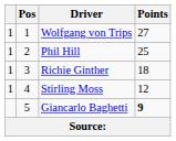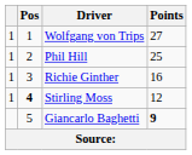 <table class="wikitable" style="font-size: 95%;">
 <tr>
 <th></th>
 <th>Pos</th>
 <th>Driver</th>
 <th>Points</th>
 </tr>
 <tr>
 <td align="left"> 1</td>
 <td align="center">1</td>
 <td> <a href='#'>Wolfgang von Trips</a></td>
 <td align="left">27</td>
 </tr>
 <tr>
 <td align="left"> 1</td>
 <td align="center">2</td>
 <td> <a href='#'>Phil Hill</a></td>
 <td align="left">25</td>
 </tr>
 <tr>
 <td align="left"> 1</td>
 <td align="center">3</td>
 <td> <a href='#'>Richie Ginther</a></td>
-<td align="left">18</td>
+<td align="left">16</td>
 </tr>
 <tr>
 <td align="left"> 1</td>
-<td align="center">4</td>
+<td align="center"><strong>4</strong></td>
 <td> <a href='#'>Stirling Moss</a></td>
 <td align="left">12</td>
 </tr>
 <tr>
 <td align="left"></td>
 <td align="center">5</td>
 <td> <a href='#'>Giancarlo Baghetti</a></td>
 <td align="left"><strong>9</strong></td>
 </tr>
 <tr>
 <th colspan=4>Source: </th>
 </tr>
 </table>
